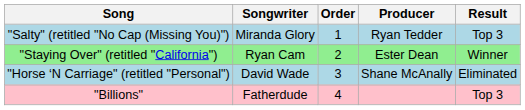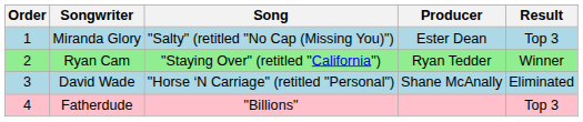 <table class="wikitable plainrowheaders" style="text-align:center">
 <tr>
+<th style="row">Order</th>
+<th style="row">Songwriter</th>
 <th style="row">Song</th>
-<th style="row">Songwriter</th>
-<th style="row">Order</th>
 <th style="row">Producer</th>
 <th style="row">Result</th>
 </tr>
 <tr style="background:lightblue;">
+<td>1</td>
+<td>Miranda Glory</td>
 <td>"Salty" (retitled "No Cap (Missing You)")</td>
-<td>Miranda Glory</td>
-<td>1</td>
-<td>Ryan Tedder</td>
+<td>Ester Dean</td>
 <td>Top 3</td>
 </tr>
 <tr style="background:lightgreen;">
+<td>2</td>
+<td>Ryan Cam</td>
 <td>"Staying Over" (retitled "<a href='#'>California</a>")</td>
-<td>Ryan Cam</td>
-<td>2</td>
-<td>Ester Dean</td>
+<td>Ryan Tedder</td>
 <td>Winner</td>
 </tr>
 <tr style="background:lightblue;">
+<td>3</td>
+<td>David Wade</td>
 <td>"Horse ‘N Carriage" (retitled "Personal")</td>
-<td>David Wade</td>
-<td>3</td>
 <td>Shane McAnally</td>
 <td>Eliminated</td>
 </tr>
 <tr style="background:pink;">
+<td>4</td>
+<td>Fatherdude</td>
 <td>"Billions"</td>
-<td>Fatherdude</td>
-<td>4</td>
 <td></td>
 <td>Top 3</td>
 </tr>
 </table>
